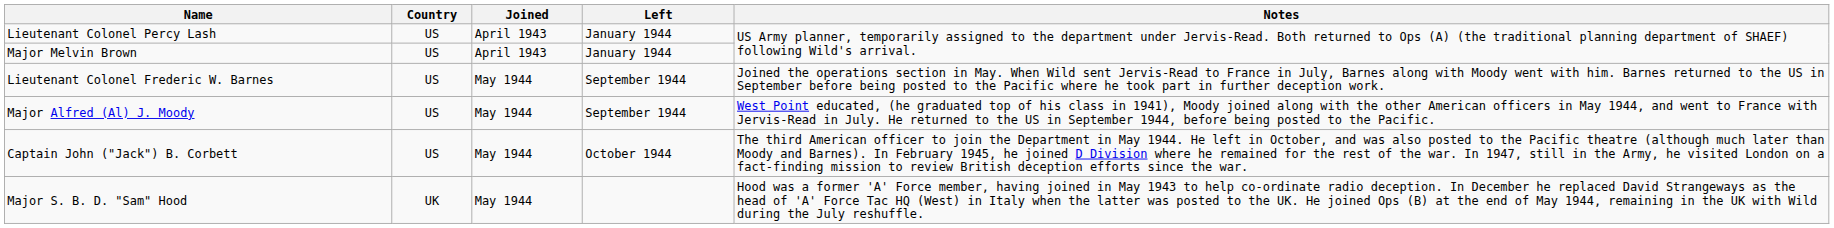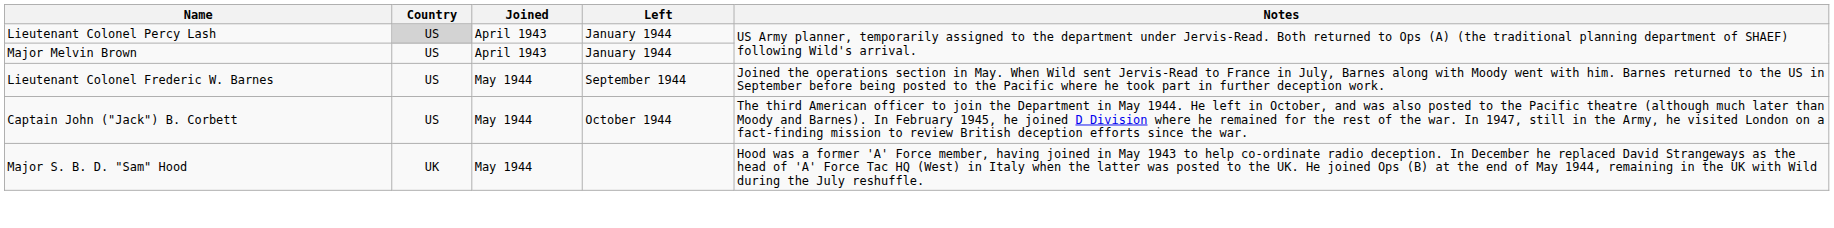 <table class="wikitable" style="width: 100%">
 <tr>
 <th>Name</th>
 <th>Country</th>
 <th>Joined</th>
 <th>Left</th>
 <th width="60%">Notes</th>
 </tr>
 <tr>
 <td>Lieutenant Colonel Percy Lash</td>
-<td style="text-align: center">US</td>
+<td style="background: lightgrey; text-align: center">US</td>
 <td>April 1943</td>
 <td>January 1944</td>
 <td rowspan="2">US Army planner, temporarily assigned to the department under Jervis-Read. Both returned to Ops (A) (the traditional planning department of SHAEF) following Wild's arrival.</td>
 </tr>
 <tr>
 <td>Major Melvin Brown</td>
 <td style="text-align: center">US</td>
 <td>April 1943</td>
 <td>January 1944</td>
 </tr>
 <tr>
 <td>Lieutenant Colonel Frederic W. Barnes</td>
 <td style="text-align: center">US</td>
 <td>May 1944</td>
 <td>September 1944</td>
 <td>Joined the operations section in May. When Wild sent Jervis-Read to France in July, Barnes along with Moody went with him. Barnes returned to the US in September before being posted to the Pacific where he took part in further deception work.</td>
 </tr>
 <tr>
-<td>Major <a href='#'>Alfred (Al) J. Moody</a></td>
-<td style="text-align: center">US</td>
-<td>May 1944</td>
-<td>September 1944</td>
-<td><a href='#'>West Point</a> educated, (he graduated top of his class in 1941), Moody joined along with the other American officers in May 1944, and went to France with Jervis-Read in July. He returned to the US in September 1944, before being posted to the Pacific.</td>
-</tr>
-<tr>
 <td>Captain John ("Jack") B. Corbett</td>
 <td style="text-align: center">US</td>
 <td>May 1944</td>
 <td>October 1944</td>
 <td>The third American officer to join the Department in May 1944. He left in October, and was also posted to the Pacific theatre (although much later than Moody and Barnes). In February 1945, he joined <a href='#'>D Division</a> where he remained for the rest of the war. In 1947, still in the Army, he visited London on a fact-finding mission to review British deception efforts since the war.</td>
 </tr>
 <tr>
 <td>Major S. B. D. "Sam" Hood</td>
 <td style="text-align: center">UK</td>
 <td>May 1944</td>
 <td></td>
 <td>Hood was a former 'A' Force member, having joined in May 1943 to help co-ordinate radio deception. In December he replaced David Strangeways as the head of 'A' Force Tac HQ (West) in Italy when the latter was posted to the UK. He joined Ops (B) at the end of May 1944, remaining in the UK with Wild during the July reshuffle.</td>
 </tr>
 </table>
